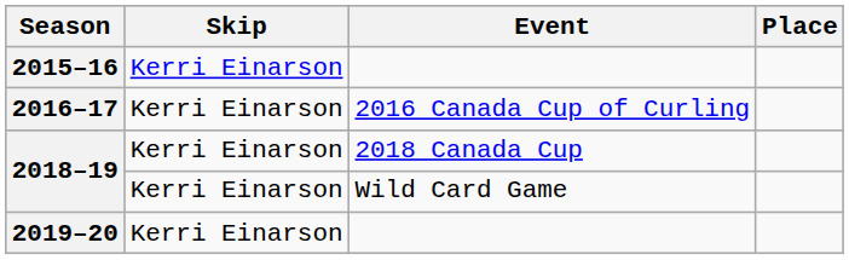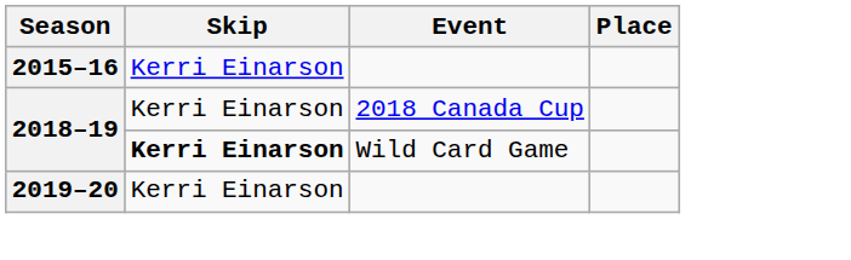 <table class="wikitable">
 <tr>
 <th scope="col">Season</th>
 <th scope="col">Skip</th>
 <th scope="col">Event</th>
 <th scope="col">Place</th>
 </tr>
 <tr>
 <th scope="row">2015–16</th>
 <td><a href='#'>Kerri Einarson</a></td>
 <td></td>
 <td></td>
 </tr>
 <tr>
-<th scope="row">2016–17</th>
-<td>Kerri Einarson</td>
-<td><a href='#'>2016 Canada Cup of Curling</a></td>
-<td></td>
-</tr>
-<tr>
 <th scope="row" rowspan=2>2018–19</th>
 <td>Kerri Einarson</td>
 <td><a href='#'>2018 Canada Cup</a></td>
 <td></td>
 </tr>
 <tr>
-<td>Kerri Einarson</td>
+<td><strong>Kerri Einarson</strong></td>
 <td> Wild Card Game</td>
 <td></td>
 </tr>
 <tr>
 <th scope="row">2019–20</th>
 <td>Kerri Einarson</td>
 <td></td>
 <td></td>
 </tr>
 </table>
